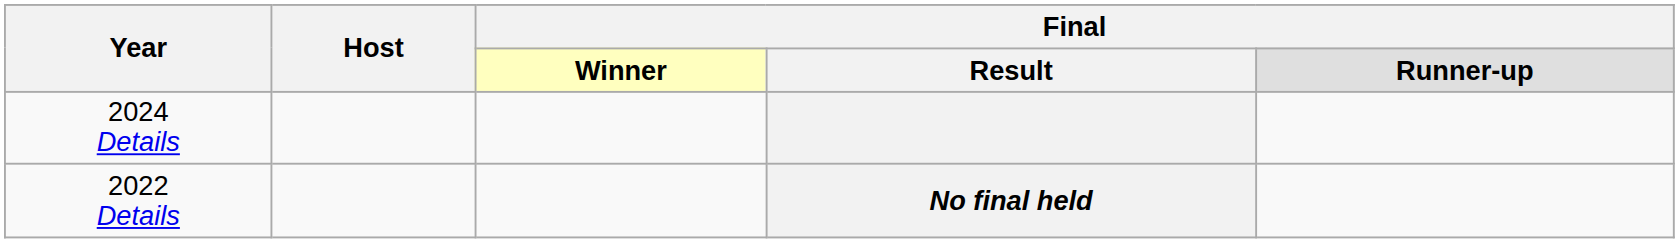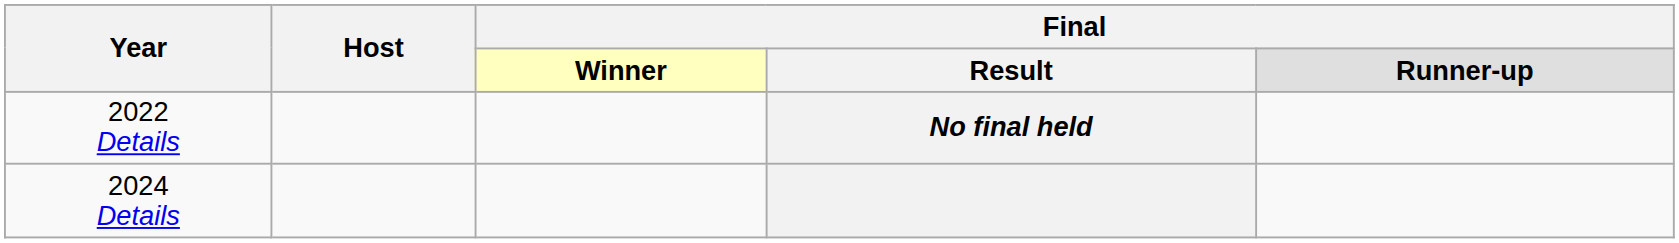 <table class="wikitable" style="font-size:90%; width:100%; text-align:center;">
 <tr>
 <th rowspan=2>Year</th>
 <th rowspan=2>Host</th>
 <th colspan=3>Final</th>
 </tr>
 <tr>
 <th style= background:#ffffbf>Winner</th>
 <th>Result</th>
 <th style= background:#dfdfdf>Runner-up</th>
 </tr>
 <tr>
+<td>2022<br><em><a href='#'>Details</a></em></td>
+<td></td>
+<td></td>
+<th><em>No final held</em></th>
+<td></td>
+</tr>
+<tr>
 <td>2024<br><em><a href='#'>Details</a></em></td>
 <td></td>
 <td></td>
 <th></th>
 <td></td>
 </tr>
-<tr>
-<td>2022<br><em><a href='#'>Details</a></em></td>
-<td></td>
-<td></td>
-<th><em>No final held</em></th>
-<td></td>
-</tr>
 </table>
